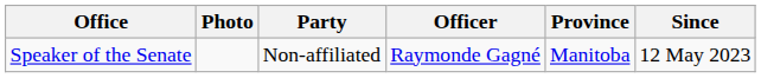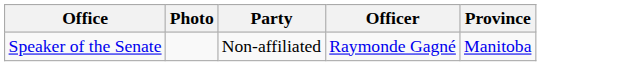 <table class="wikitable">
 <tr>
 <th>Office</th>
 <th>Photo</th>
 <th>Party</th>
 <th>Officer</th>
 <th>Province</th>
-<th>Since</th>
 </tr>
 <tr>
 <td><a href='#'>Speaker of the Senate</a></td>
 <td></td>
 <td>Non-affiliated</td>
 <td><a href='#'>Raymonde Gagné</a></td>
 <td><a href='#'>Manitoba</a></td>
-<td>12 May 2023</td>
 </tr>
 </table>
